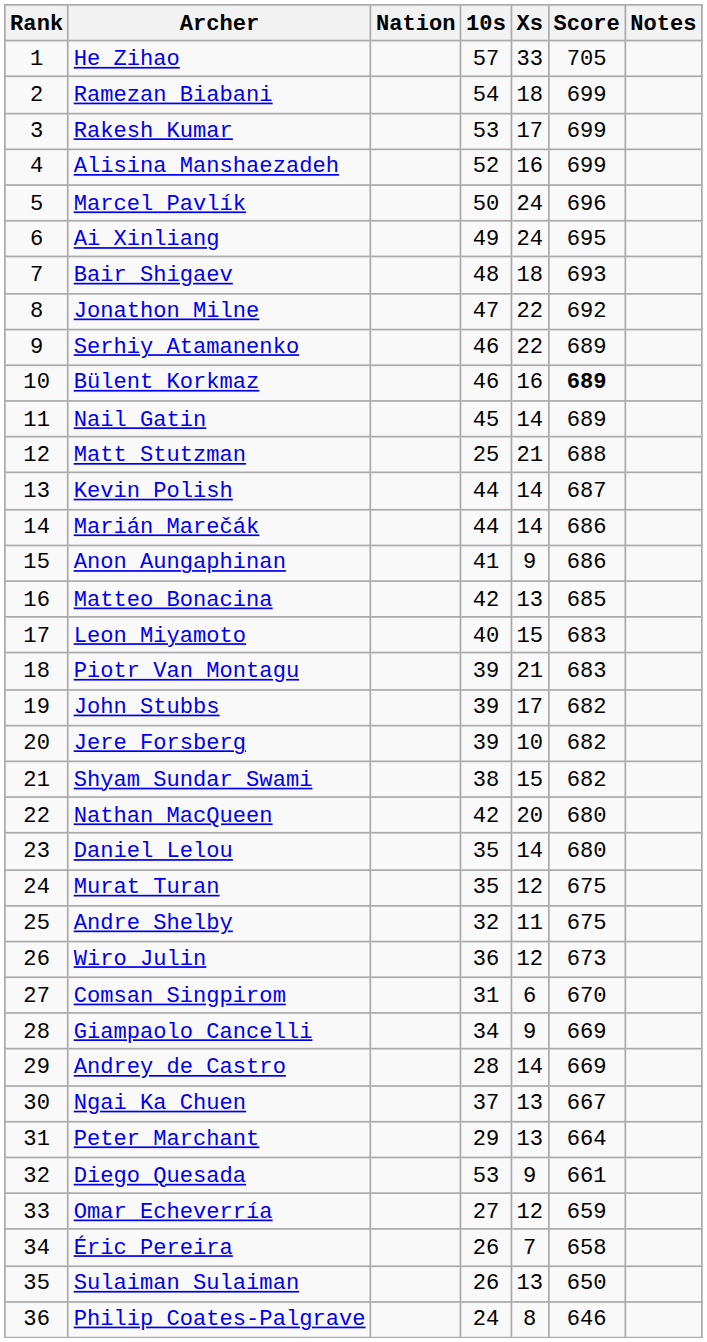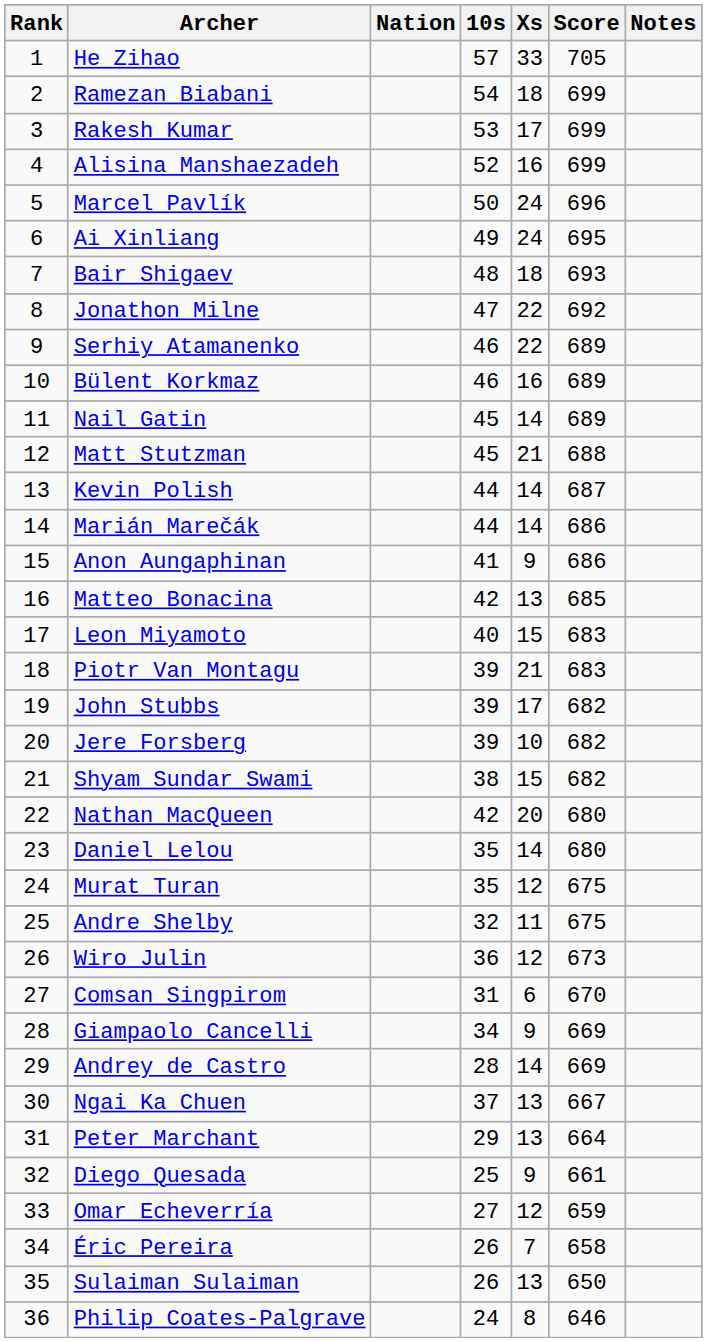 <table class="wikitable sortable" style="text-align:center">
 <tr>
 <th>Rank</th>
 <th>Archer</th>
 <th>Nation</th>
 <th>10s</th>
 <th>Xs</th>
 <th>Score</th>
 <th>Notes</th>
 </tr>
 <tr>
 <td>1</td>
 <td align=left><a href='#'>He Zihao</a></td>
 <td align=left></td>
 <td>57</td>
 <td>33</td>
 <td>705</td>
 <td></td>
 </tr>
 <tr>
 <td>2</td>
 <td align=left><a href='#'>Ramezan Biabani</a></td>
 <td align=left></td>
 <td>54</td>
 <td>18</td>
 <td>699</td>
 <td></td>
 </tr>
 <tr>
 <td>3</td>
 <td align=left><a href='#'>Rakesh Kumar</a></td>
 <td align=left></td>
 <td>53</td>
 <td>17</td>
 <td>699</td>
 <td></td>
 </tr>
 <tr>
 <td>4</td>
 <td align=left><a href='#'>Alisina Manshaezadeh</a></td>
 <td align=left></td>
 <td>52</td>
 <td>16</td>
 <td>699</td>
 <td></td>
 </tr>
 <tr>
 <td>5</td>
 <td align=left><a href='#'>Marcel Pavlík</a></td>
 <td align=left></td>
 <td>50</td>
 <td>24</td>
 <td>696</td>
 <td></td>
 </tr>
 <tr>
 <td>6</td>
 <td align=left><a href='#'>Ai Xinliang</a></td>
 <td align=left></td>
 <td>49</td>
 <td>24</td>
 <td>695</td>
 <td></td>
 </tr>
 <tr>
 <td>7</td>
 <td align=left><a href='#'>Bair Shigaev</a></td>
 <td align=left></td>
 <td>48</td>
 <td>18</td>
 <td>693</td>
 <td></td>
 </tr>
 <tr>
 <td>8</td>
 <td align=left><a href='#'>Jonathon Milne</a></td>
 <td align=left></td>
 <td>47</td>
 <td>22</td>
 <td>692</td>
 <td></td>
 </tr>
 <tr>
 <td>9</td>
 <td align=left><a href='#'>Serhiy Atamanenko</a></td>
 <td align=left></td>
 <td>46</td>
 <td>22</td>
 <td>689</td>
 <td></td>
 </tr>
 <tr>
 <td>10</td>
 <td align=left><a href='#'>Bülent Korkmaz</a></td>
 <td align=left></td>
 <td>46</td>
 <td>16</td>
-<td><strong>689</strong></td>
+<td>689</td>
 <td></td>
 </tr>
 <tr>
 <td>11</td>
 <td align=left><a href='#'>Nail Gatin</a></td>
 <td align=left></td>
 <td>45</td>
 <td>14</td>
 <td>689</td>
 <td></td>
 </tr>
 <tr>
 <td>12</td>
 <td align=left><a href='#'>Matt Stutzman</a></td>
 <td align=left></td>
-<td>25</td>
+<td>45</td>
 <td>21</td>
 <td>688</td>
 <td></td>
 </tr>
 <tr>
 <td>13</td>
 <td align=left><a href='#'>Kevin Polish</a></td>
 <td align=left></td>
 <td>44</td>
 <td>14</td>
 <td>687</td>
 <td></td>
 </tr>
 <tr>
 <td>14</td>
 <td align=left><a href='#'>Marián Marečák</a></td>
 <td align=left></td>
 <td>44</td>
 <td>14</td>
 <td>686</td>
 <td></td>
 </tr>
 <tr>
 <td>15</td>
 <td align=left><a href='#'>Anon Aungaphinan</a></td>
 <td align=left></td>
 <td>41</td>
 <td>9</td>
 <td>686</td>
 <td></td>
 </tr>
 <tr>
 <td>16</td>
 <td align=left><a href='#'>Matteo Bonacina</a></td>
 <td align=left></td>
 <td>42</td>
 <td>13</td>
 <td>685</td>
 <td></td>
 </tr>
 <tr>
 <td>17</td>
 <td align=left><a href='#'>Leon Miyamoto</a></td>
 <td align=left></td>
 <td>40</td>
 <td>15</td>
 <td>683</td>
 <td></td>
 </tr>
 <tr>
 <td>18</td>
 <td align=left><a href='#'>Piotr Van Montagu</a></td>
 <td align=left></td>
 <td>39</td>
 <td>21</td>
 <td>683</td>
 <td></td>
 </tr>
 <tr>
 <td>19</td>
 <td align=left><a href='#'>John Stubbs</a></td>
 <td align=left></td>
 <td>39</td>
 <td>17</td>
 <td>682</td>
 <td></td>
 </tr>
 <tr>
 <td>20</td>
 <td align=left><a href='#'>Jere Forsberg</a></td>
 <td align=left></td>
 <td>39</td>
 <td>10</td>
 <td>682</td>
 <td></td>
 </tr>
 <tr>
 <td>21</td>
 <td align=left><a href='#'>Shyam Sundar Swami</a></td>
 <td align=left></td>
 <td>38</td>
 <td>15</td>
 <td>682</td>
 <td></td>
 </tr>
 <tr>
 <td>22</td>
 <td align=left><a href='#'>Nathan MacQueen</a></td>
 <td align=left></td>
 <td>42</td>
 <td>20</td>
 <td>680</td>
 <td></td>
 </tr>
 <tr>
 <td>23</td>
 <td align=left><a href='#'>Daniel Lelou</a></td>
 <td align=left></td>
 <td>35</td>
 <td>14</td>
 <td>680</td>
 <td></td>
 </tr>
 <tr>
 <td>24</td>
 <td align=left><a href='#'>Murat Turan</a></td>
 <td align=left></td>
 <td>35</td>
 <td>12</td>
 <td>675</td>
 <td></td>
 </tr>
 <tr>
 <td>25</td>
 <td align=left><a href='#'>Andre Shelby</a></td>
 <td align=left></td>
 <td>32</td>
 <td>11</td>
 <td>675</td>
 <td></td>
 </tr>
 <tr>
 <td>26</td>
 <td align=left><a href='#'>Wiro Julin</a></td>
 <td align=left></td>
 <td>36</td>
 <td>12</td>
 <td>673</td>
 <td></td>
 </tr>
 <tr>
 <td>27</td>
 <td align=left><a href='#'>Comsan Singpirom</a></td>
 <td align=left></td>
 <td>31</td>
 <td>6</td>
 <td>670</td>
 <td></td>
 </tr>
 <tr>
 <td>28</td>
 <td align=left><a href='#'>Giampaolo Cancelli</a></td>
 <td align=left></td>
 <td>34</td>
 <td>9</td>
 <td>669</td>
 <td></td>
 </tr>
 <tr>
 <td>29</td>
 <td align=left><a href='#'>Andrey de Castro</a></td>
 <td align=left></td>
 <td>28</td>
 <td>14</td>
 <td>669</td>
 <td></td>
 </tr>
 <tr>
 <td>30</td>
 <td align=left><a href='#'>Ngai Ka Chuen</a></td>
 <td align=left></td>
 <td>37</td>
 <td>13</td>
 <td>667</td>
 <td></td>
 </tr>
 <tr>
 <td>31</td>
 <td align=left><a href='#'>Peter Marchant</a></td>
 <td align=left></td>
 <td>29</td>
 <td>13</td>
 <td>664</td>
 <td></td>
 </tr>
 <tr>
 <td>32</td>
 <td align=left><a href='#'>Diego Quesada</a></td>
 <td align=left></td>
-<td>53</td>
+<td>25</td>
 <td>9</td>
 <td>661</td>
 <td></td>
 </tr>
 <tr>
 <td>33</td>
 <td align=left><a href='#'>Omar Echeverría</a></td>
 <td align=left></td>
 <td>27</td>
 <td>12</td>
 <td>659</td>
 <td></td>
 </tr>
 <tr>
 <td>34</td>
 <td align=left><a href='#'>Éric Pereira</a></td>
 <td align=left></td>
 <td>26</td>
 <td>7</td>
 <td>658</td>
 <td></td>
 </tr>
 <tr>
 <td>35</td>
 <td align=left><a href='#'>Sulaiman Sulaiman</a></td>
 <td align=left></td>
 <td>26</td>
 <td>13</td>
 <td>650</td>
 <td></td>
 </tr>
 <tr>
 <td>36</td>
 <td align=left><a href='#'>Philip Coates-Palgrave</a></td>
 <td align=left></td>
 <td>24</td>
 <td>8</td>
 <td>646</td>
 <td></td>
 </tr>
 </table>
